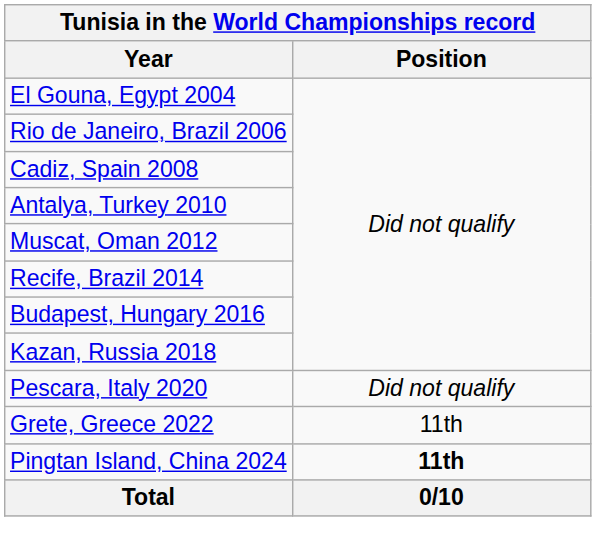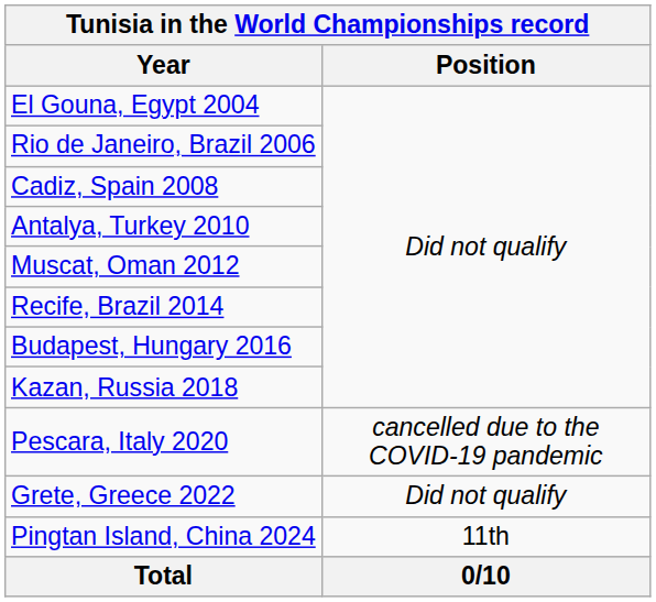 <table class="wikitable" style="text-align: center;">
 <tr>
 <th colspan=2>Tunisia in the <a href='#'>World Championships record</a></th>
 </tr>
 <tr>
 <th>Year</th>
 <th width="200">Position</th>
 </tr>
 <tr>
 <td align=left> <a href='#'>El Gouna, Egypt 2004</a></td>
 <td rowspan=8><em>Did not qualify</em></td>
 </tr>
 <tr>
 <td align=left> <a href='#'>Rio de Janeiro, Brazil 2006</a></td>
 </tr>
 <tr>
 <td align=left> <a href='#'>Cadiz, Spain 2008</a></td>
 </tr>
 <tr>
 <td align=left> <a href='#'>Antalya, Turkey 2010</a></td>
 </tr>
 <tr>
 <td align=left> <a href='#'>Muscat, Oman 2012</a></td>
 </tr>
 <tr>
 <td align=left> <a href='#'>Recife, Brazil 2014</a></td>
 </tr>
 <tr>
 <td align=left> <a href='#'>Budapest, Hungary 2016</a></td>
 </tr>
 <tr>
 <td align=left> <a href='#'>Kazan, Russia 2018</a></td>
 </tr>
 <tr>
 <td align=left> <a href='#'>Pescara, Italy 2020</a></td>
+<td><em>cancelled due to the COVID-19 pandemic</em></td>
+</tr>
+<tr>
+<td align=left> <a href='#'>Grete, Greece 2022</a></td>
 <td><em>Did not qualify</em></td>
 </tr>
 <tr>
-<td align=left> <a href='#'>Grete, Greece 2022</a></td>
+<td align=left> <a href='#'>Pingtan Island, China 2024</a></td>
 <td>11th</td>
-</tr>
-<tr>
-<td align=left> <a href='#'>Pingtan Island, China 2024</a></td>
-<td><strong>11th</strong></td>
 </tr>
 <tr>
 <th>Total</th>
 <th>0/10</th>
 </tr>
 </table>
